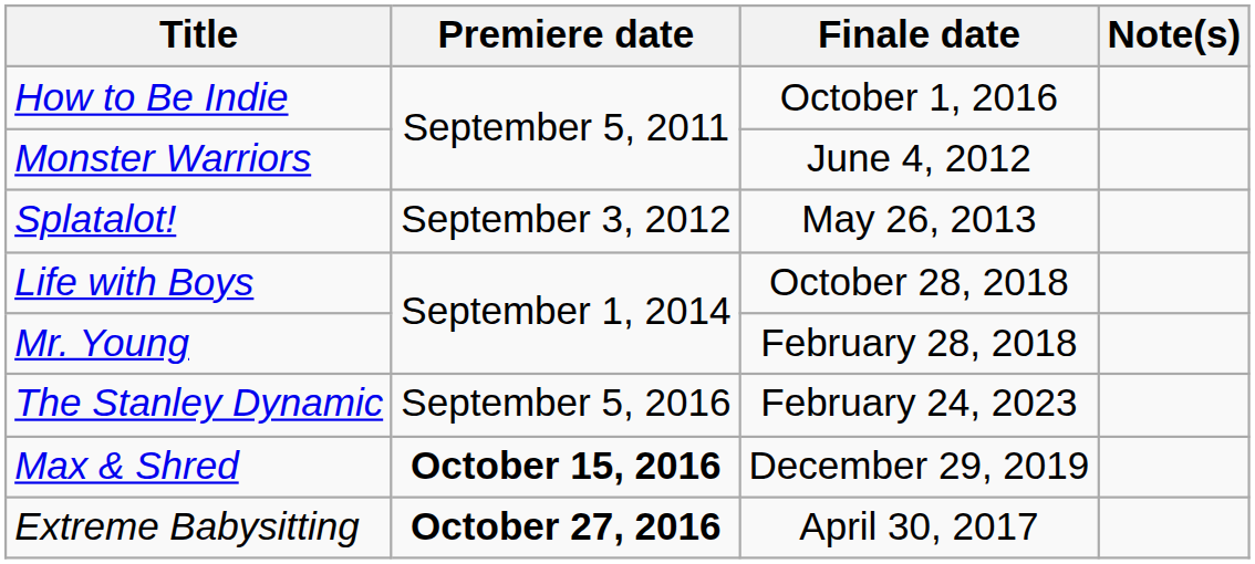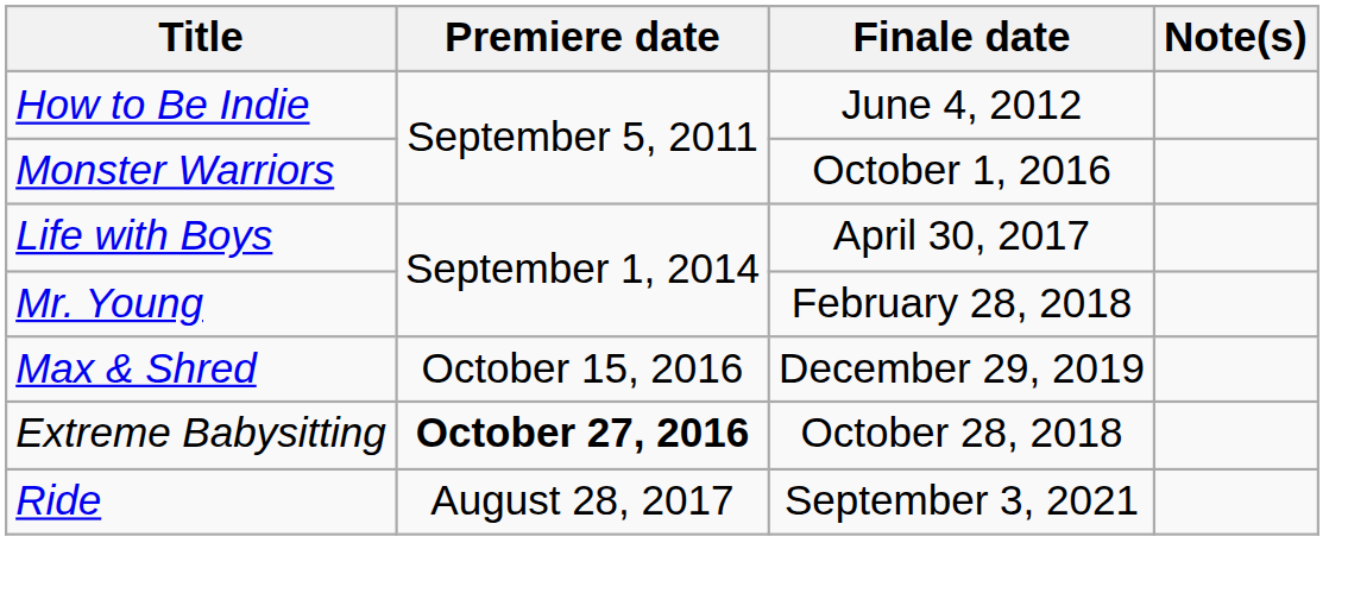 <table class="wikitable sortable" style="text-align:center;">
 <tr>
 <th>Title</th>
 <th>Premiere date</th>
 <th>Finale date</th>
 <th>Note(s)</th>
 </tr>
 <tr>
 <td scope="row" style="text-align:left;"><em><a href='#'>How to Be Indie</a></em></td>
 <td rowspan=2>September 5, 2011</td>
-<td>October 1, 2016</td>
+<td>June 4, 2012</td>
 <td></td>
 </tr>
 <tr>
 <td scope="row" style="text-align:left;"><em><a href='#'>Monster Warriors</a></em></td>
-<td>June 4, 2012</td>
-<td></td>
-</tr>
-<tr>
-<td scope="row" style="text-align:left;"><em><a href='#'>Splatalot!</a></em></td>
-<td>September 3, 2012</td>
-<td>May 26, 2013</td>
+<td>October 1, 2016</td>
 <td></td>
 </tr>
 <tr>
 <td scope="row" style="text-align:left;"><em><a href='#'>Life with Boys</a></em></td>
 <td rowspan="2">September 1, 2014</td>
-<td>October 28, 2018</td>
+<td>April 30, 2017</td>
 <td></td>
 </tr>
 <tr>
 <td scope="row" style="text-align:left;"><em><a href='#'>Mr. Young</a></em></td>
 <td>February 28, 2018</td>
 <td></td>
 </tr>
 <tr>
-<td scope="row" style="text-align:left;"><em><a href='#'>The Stanley Dynamic</a></em></td>
-<td>September 5, 2016</td>
-<td>February 24, 2023</td>
-<td></td>
-</tr>
-<tr>
 <td scope="row" style="text-align:left;"><em><a href='#'>Max & Shred</a></em></td>
-<td><strong>October 15, 2016</strong></td>
+<td>October 15, 2016</td>
 <td>December 29, 2019</td>
 <td></td>
 </tr>
 <tr>
 <td scope="row" style="text-align:left;"><em>Extreme Babysitting</em></td>
 <td><strong>October 27, 2016</strong></td>
-<td>April 30, 2017</td>
+<td>October 28, 2018</td>
+<td></td>
+</tr>
+<tr>
+<td scope="row" style="text-align:left;"><em><a href='#'>Ride</a></em></td>
+<td>August 28, 2017</td>
+<td>September 3, 2021</td>
 <td></td>
 </tr>
 </table>
